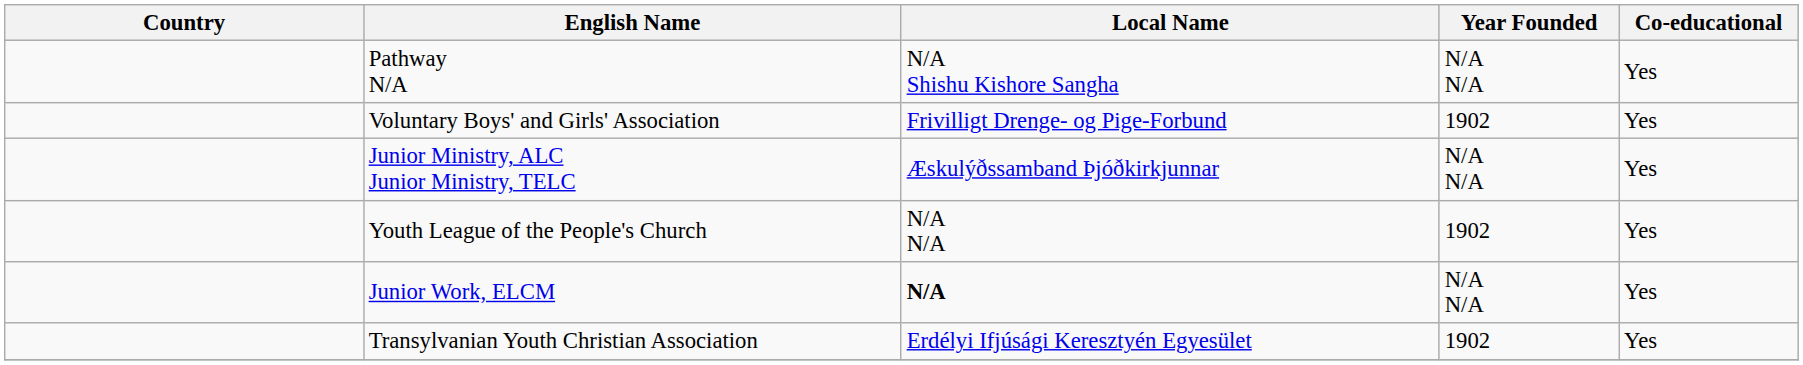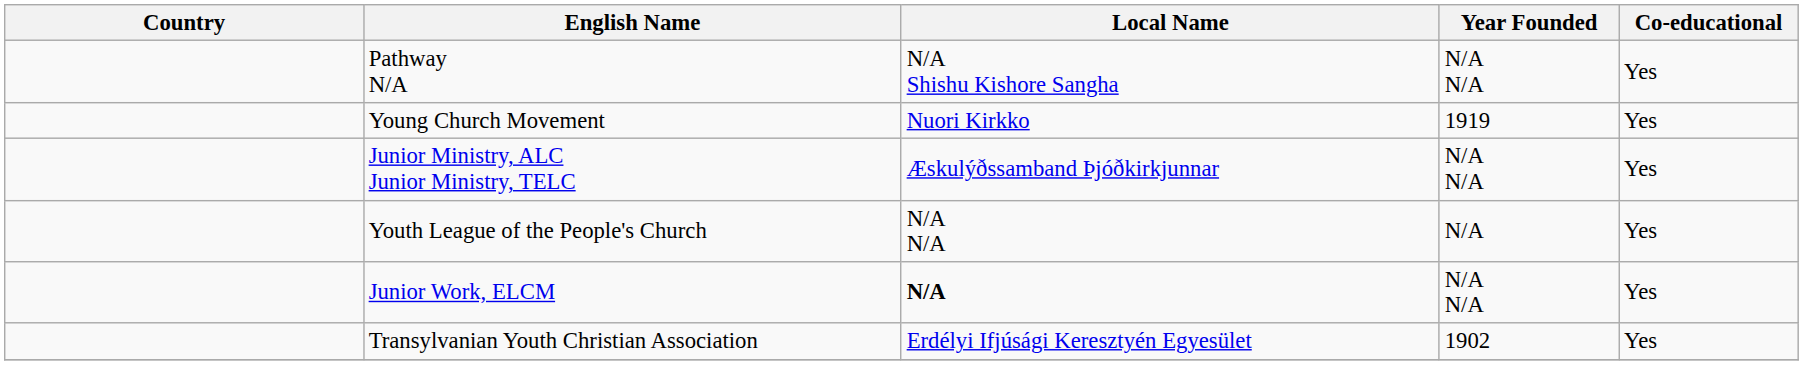 <table class="wikitable sortable collapsible" width="100%">
 <tr>
 <th scope="col" class="unsortable" width="20%">Country</th>
 <th scope="col" width="30%" class="unsortable">English Name</th>
 <th scope="col" width="30%" class="unsortable">Local Name</th>
 <th scope="col" width="10%">Year Founded</th>
 <th scope="col" width="10%" class="unsortable">Co-educational</th>
 </tr>
 <tr>
 <td></td>
 <td>Pathway<br>N/A</td>
 <td>N/A<br><a href='#'>Shishu Kishore Sangha</a></td>
 <td>N/A<br>N/A</td>
 <td>Yes</td>
 </tr>
 <tr>
 <td></td>
-<td>Voluntary Boys' and Girls' Association</td>
-<td><a href='#'>Frivilligt Drenge- og Pige-Forbund</a></td>
-<td>1902</td>
+<td>Young Church Movement</td>
+<td><a href='#'>Nuori Kirkko</a></td>
+<td>1919</td>
 <td>Yes</td>
 </tr>
 <tr>
 <td></td>
 <td><a href='#'>Junior Ministry, ALC</a><br><a href='#'>Junior Ministry, TELC</a></td>
 <td><a href='#'>Æskulýðssamband Þjóðkirkjunnar</a></td>
 <td>N/A<br>N/A</td>
 <td>Yes</td>
 </tr>
 <tr>
 <td></td>
 <td>Youth League of the People's Church</td>
 <td>N/A<br>N/A</td>
-<td>1902</td>
+<td>N/A</td>
 <td>Yes</td>
 </tr>
 <tr>
 <td></td>
 <td><a href='#'>Junior Work, ELCM</a></td>
 <td><strong>N/A</strong></td>
 <td>N/A<br>N/A</td>
 <td>Yes</td>
 </tr>
 <tr>
 <td></td>
 <td>Transylvanian Youth Christian Association</td>
 <td><a href='#'>Erdélyi Ifjúsági Keresztyén Egyesület</a></td>
 <td>1902</td>
 <td>Yes</td>
 </tr>
 <tr>
 </tr>
 </table>
